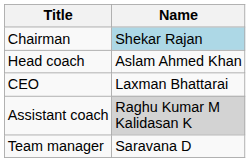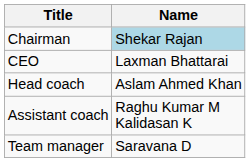 <table class="wikitable">
 <tr>
 <th>Title</th>
 <th>Name</th>
 </tr>
 <tr>
 <td>Chairman</td>
 <td style="background: lightblue;">Shekar Rajan</td>
 </tr>
 <tr>
+<td>CEO</td>
+<td>Laxman Bhattarai</td>
+</tr>
+<tr>
 <td>Head coach</td>
 <td>Aslam Ahmed Khan</td>
 </tr>
 <tr>
-<td>CEO</td>
-<td>Laxman Bhattarai</td>
-</tr>
-<tr>
 <td>Assistant coach</td>
-<td style="background: lightgrey;">Raghu Kumar M <br> Kalidasan K</td>
+<td>Raghu Kumar M <br> Kalidasan K</td>
 </tr>
 <tr>
 <td>Team manager</td>
 <td>Saravana D</td>
 </tr>
 </table>
